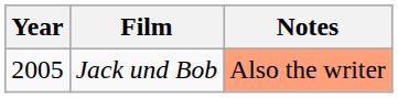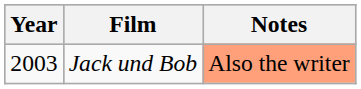 <table class="wikitable" style="font-size: 90%;">
 <tr>
 <th>Year</th>
 <th>Film</th>
 <th>Notes</th>
 </tr>
 <tr>
-<td>2005</td>
+<td>2003</td>
 <td><em>Jack und Bob</em></td>
 <td style="background: lightsalmon;">Also the writer</td>
 </tr>
 </table>
